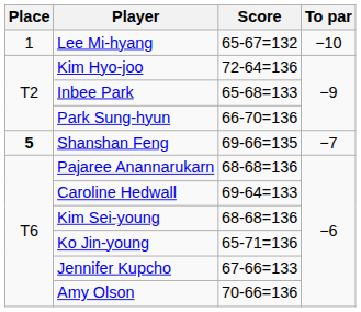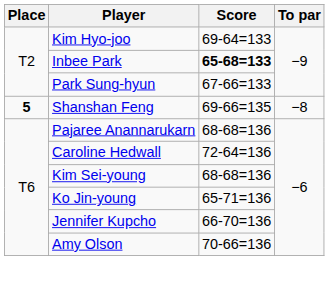 <table class="wikitable">
 <tr>
 <th>Place</th>
 <th>Player</th>
 <th>Score</th>
 <th>To par</th>
 </tr>
 <tr>
-<td align=center>1</td>
-<td> <a href='#'>Lee Mi-hyang</a></td>
-<td>65-67=132</td>
-<td align=center>−10</td>
-</tr>
-<tr>
 <td align=center rowspan=3>T2</td>
 <td> <a href='#'>Kim Hyo-joo</a></td>
-<td>72-64=136</td>
+<td>69-64=133</td>
 <td align=center rowspan=3>−9</td>
 </tr>
 <tr>
 <td> <a href='#'>Inbee Park</a></td>
-<td>65-68=133</td>
+<td><strong>65-68=133</strong></td>
 </tr>
 <tr>
 <td> <a href='#'>Park Sung-hyun</a></td>
-<td>66-70=136</td>
+<td>67-66=133</td>
 </tr>
 <tr>
 <td align=center><strong>5</strong></td>
 <td> <a href='#'>Shanshan Feng</a></td>
 <td>69-66=135</td>
-<td align=center>−7</td>
+<td align=center>−8</td>
 </tr>
 <tr>
 <td align=center rowspan=6>T6</td>
 <td> <a href='#'>Pajaree Anannarukarn</a></td>
 <td>68-68=136</td>
 <td align=center rowspan=6>−6</td>
 </tr>
 <tr>
 <td> <a href='#'>Caroline Hedwall</a></td>
-<td>69-64=133</td>
+<td>72-64=136</td>
 </tr>
 <tr>
 <td> <a href='#'>Kim Sei-young</a></td>
 <td>68-68=136</td>
 </tr>
 <tr>
 <td> <a href='#'>Ko Jin-young</a></td>
 <td>65-71=136</td>
 </tr>
 <tr>
 <td> <a href='#'>Jennifer Kupcho</a></td>
-<td>67-66=133</td>
+<td>66-70=136</td>
 </tr>
 <tr>
 <td> <a href='#'>Amy Olson</a></td>
 <td>70-66=136</td>
 </tr>
 </table>
